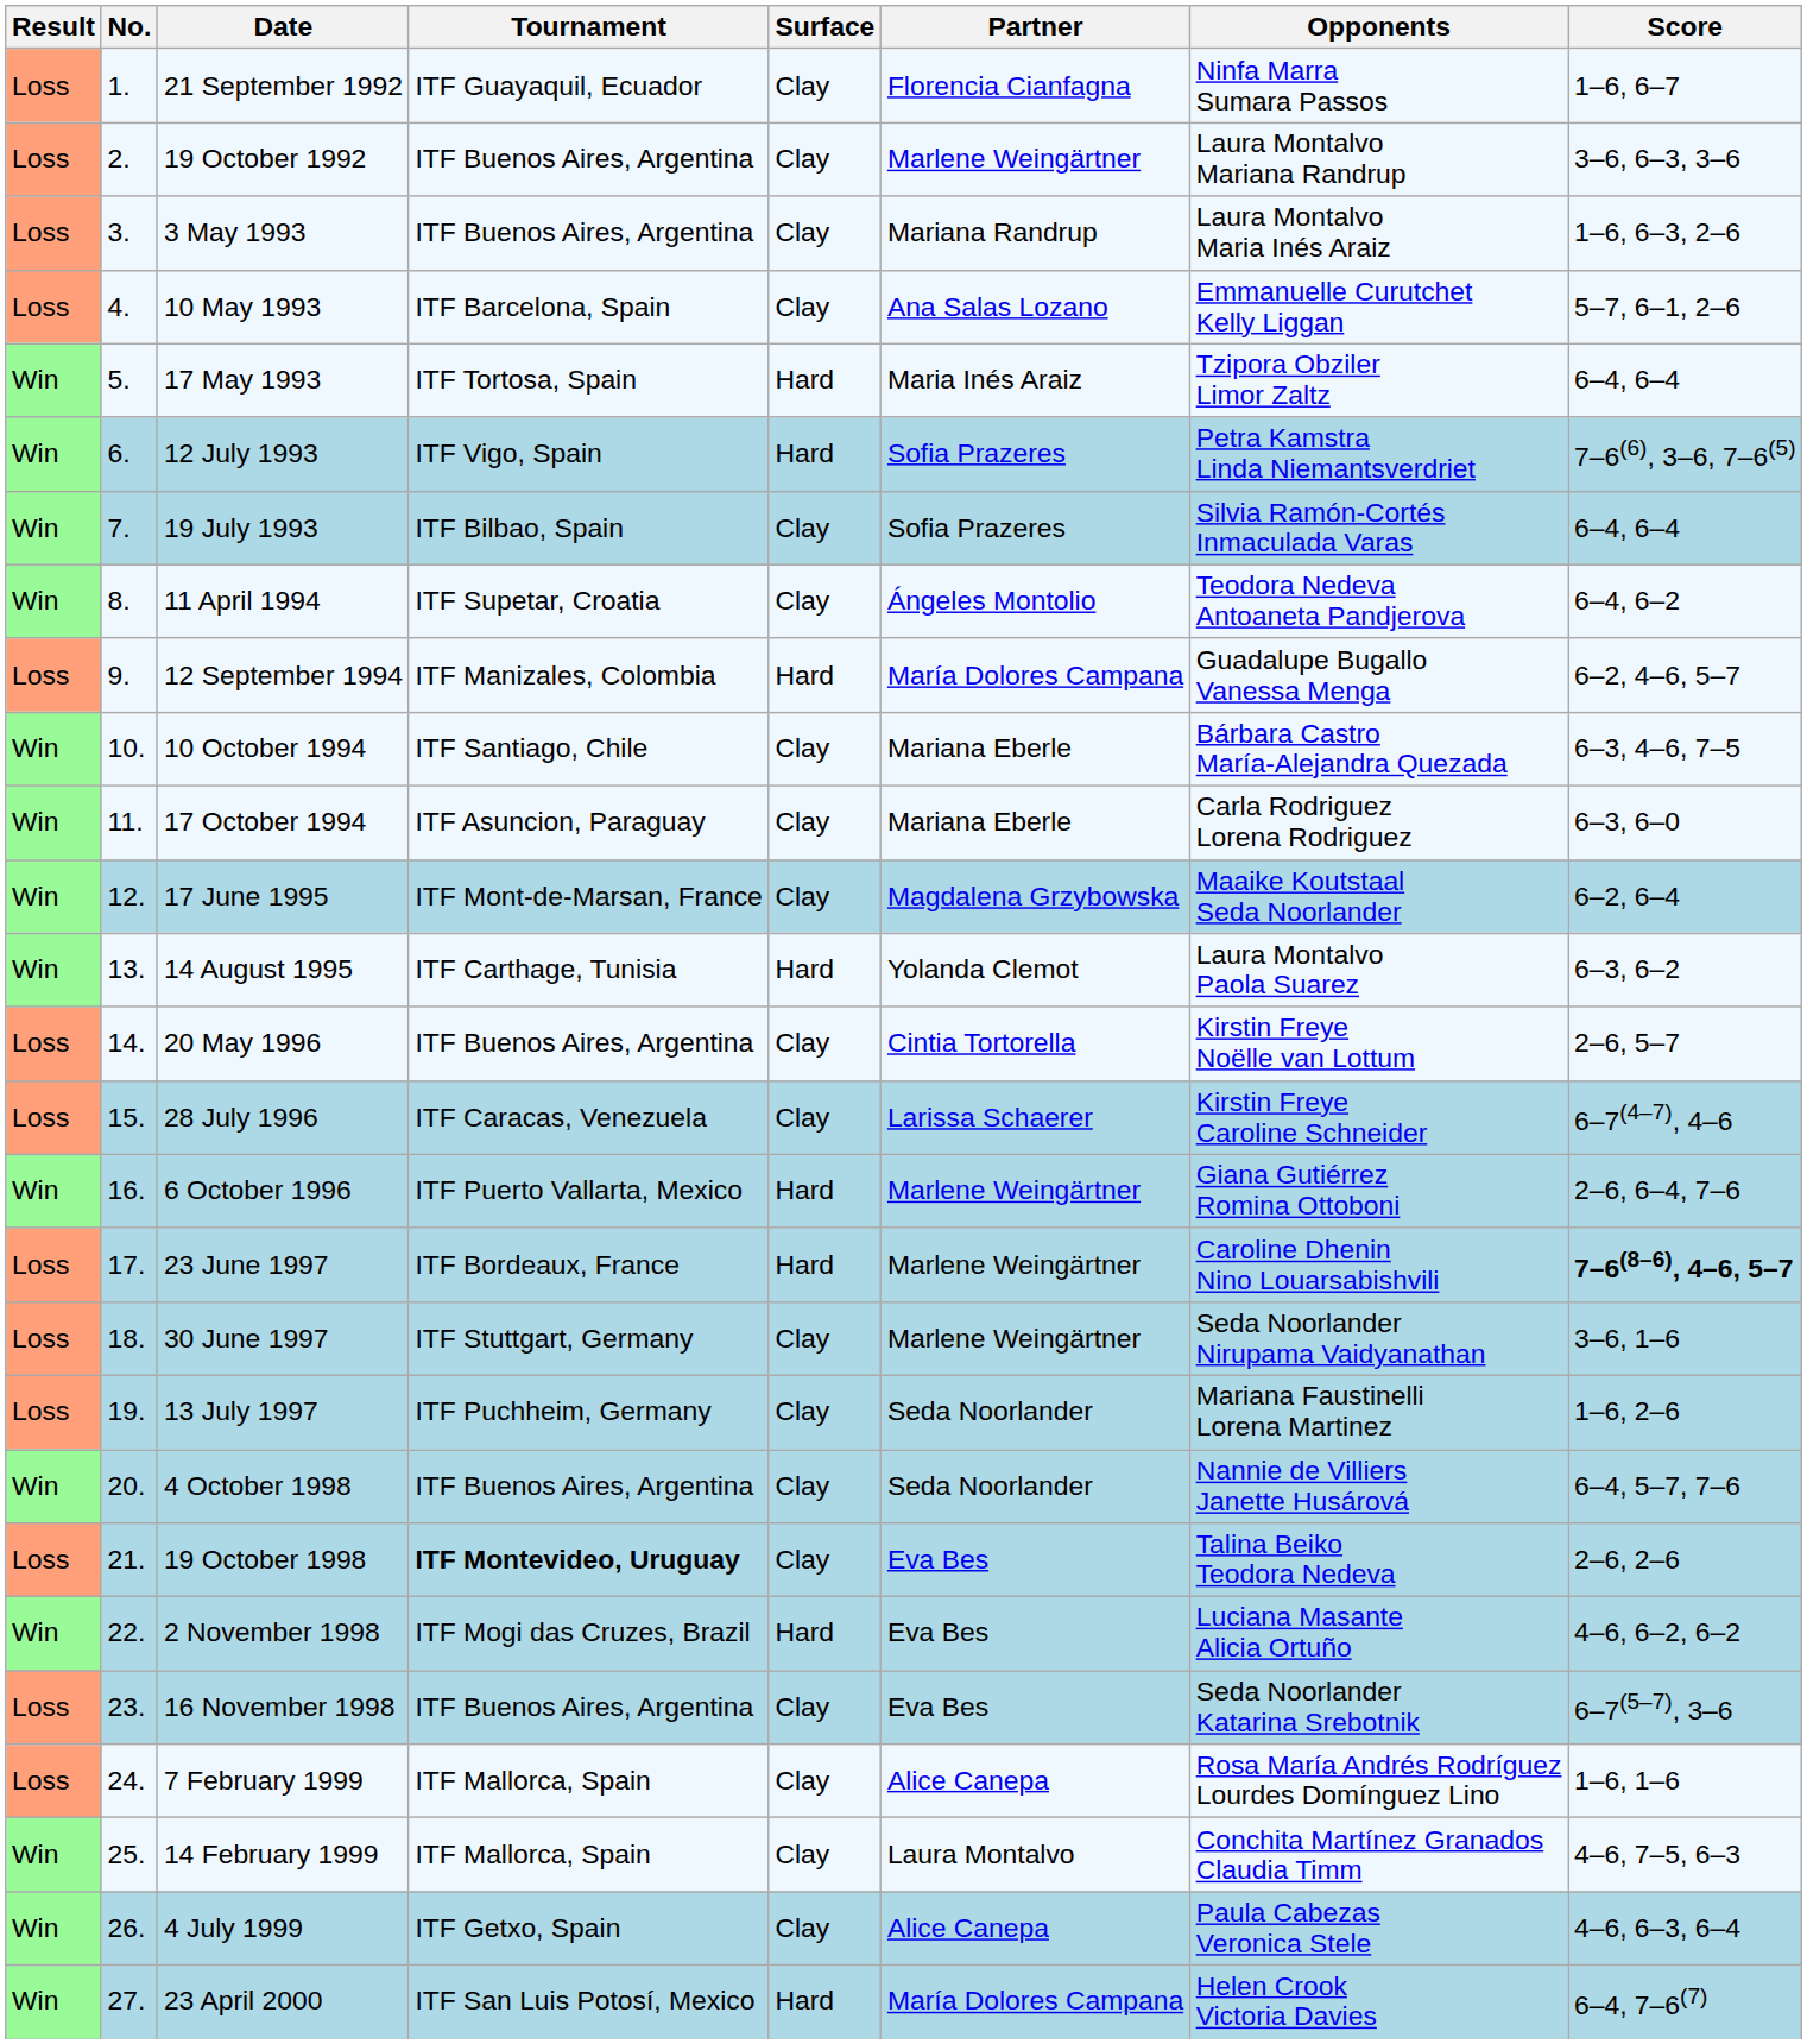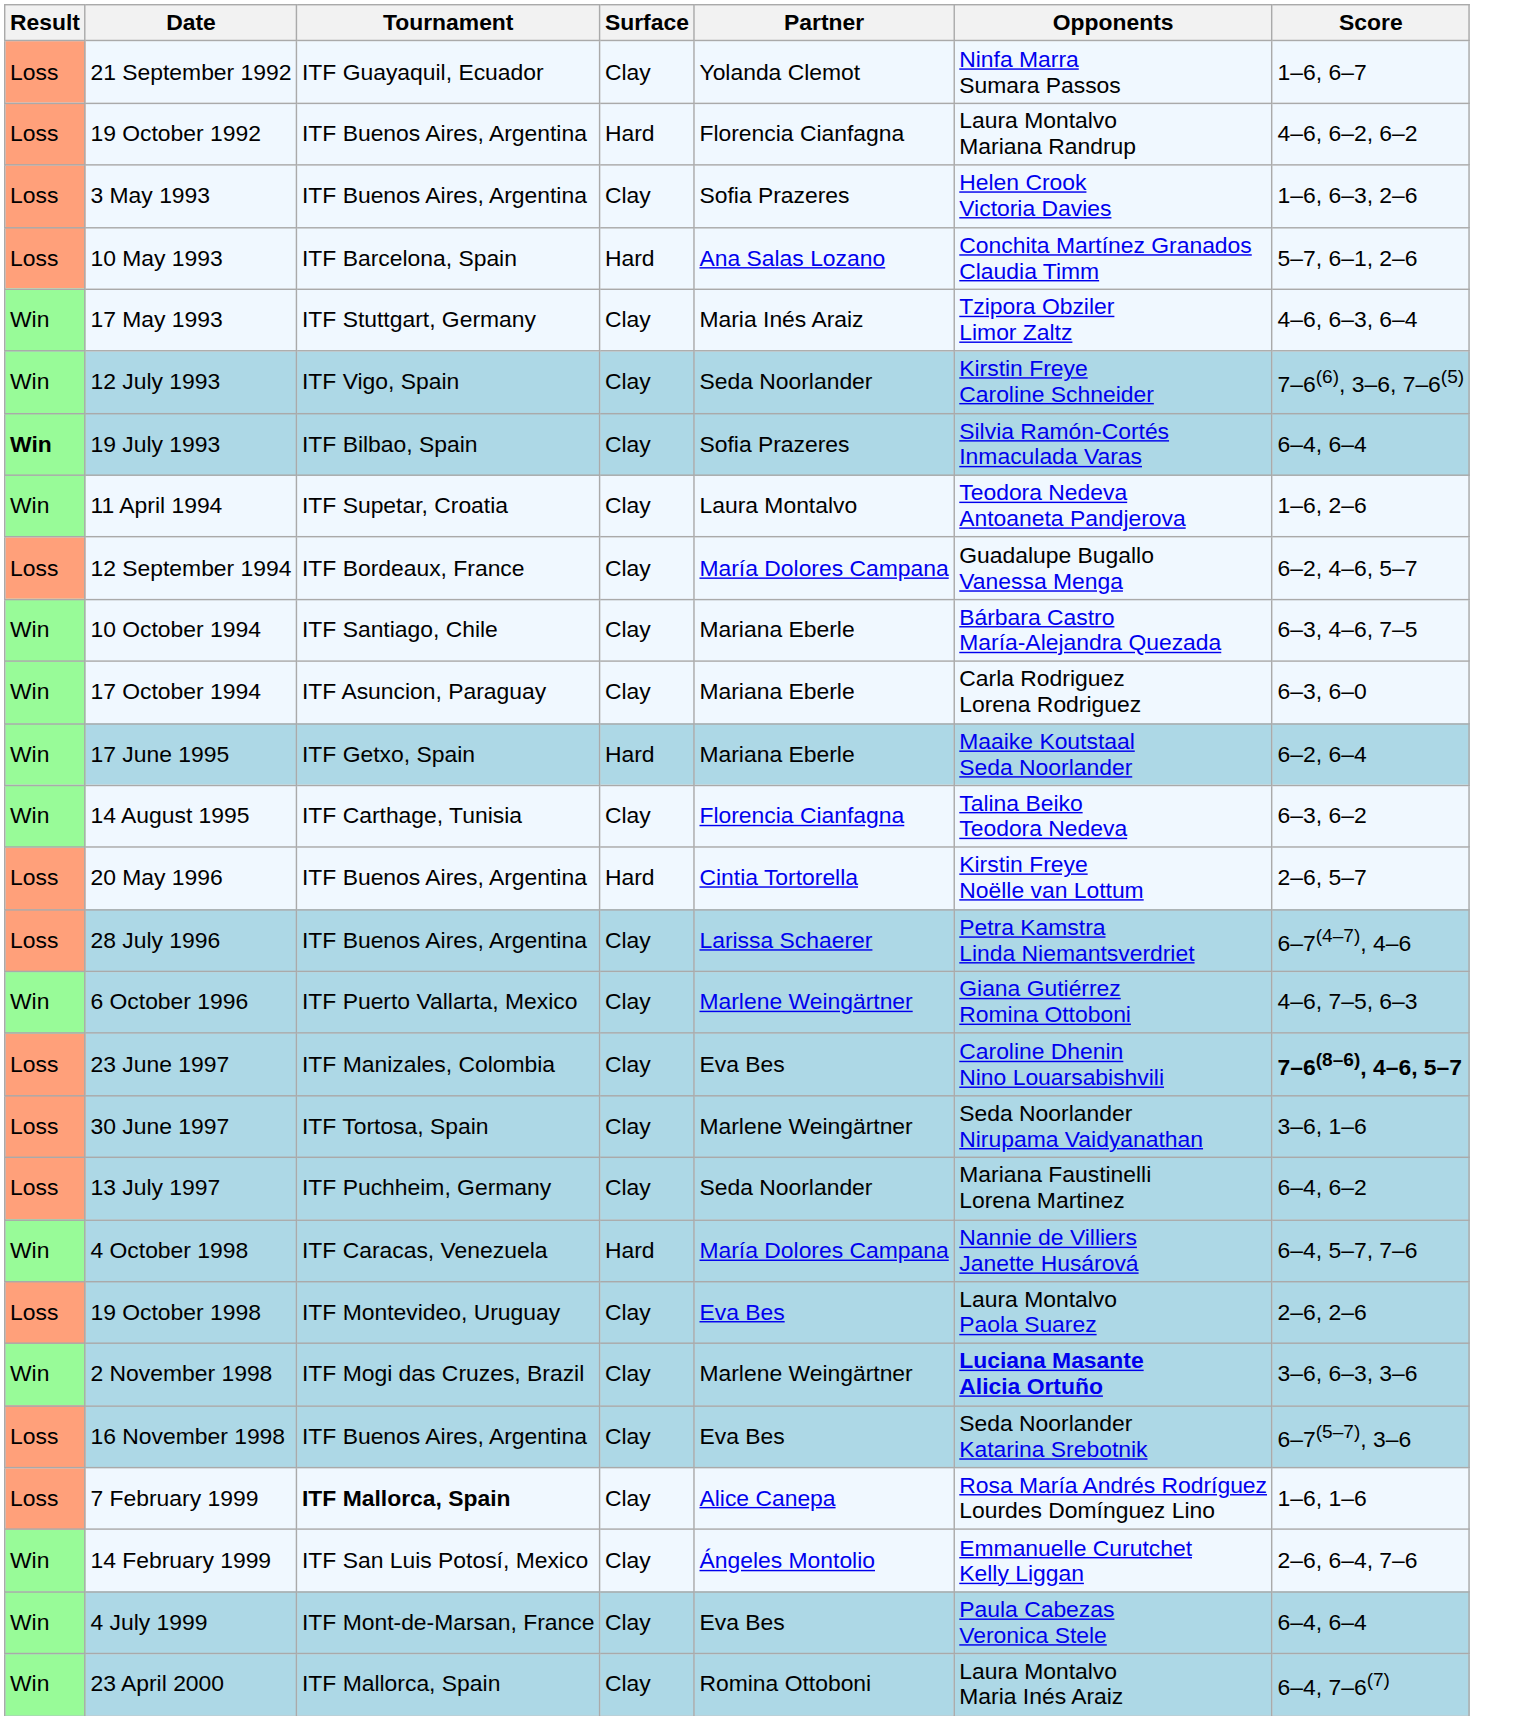 <table class="sortable wikitable">
 <tr>
 <th>Result</th>
-<th>No.</th>
 <th>Date</th>
 <th>Tournament</th>
 <th>Surface</th>
 <th>Partner</th>
 <th>Opponents</th>
 <th class="unsortable">Score</th>
 </tr>
 <tr style="background:#f0f8ff;">
 <td style="background:#ffa07a;">Loss</td>
-<td>1.</td>
 <td>21 September 1992</td>
 <td>ITF Guayaquil, Ecuador</td>
 <td>Clay</td>
-<td> <a href='#'>Florencia Cianfagna</a></td>
+<td> Yolanda Clemot</td>
 <td> <a href='#'>Ninfa Marra</a> <br>  Sumara Passos</td>
 <td>1–6, 6–7</td>
 </tr>
 <tr style="background:#f0f8ff;">
 <td style="background:#ffa07a;">Loss</td>
-<td>2.</td>
 <td>19 October 1992</td>
 <td>ITF Buenos Aires, Argentina</td>
-<td>Clay</td>
-<td> <a href='#'>Marlene Weingärtner</a></td>
+<td>Hard</td>
+<td> Florencia Cianfagna</td>
 <td> Laura Montalvo <br>  Mariana Randrup</td>
-<td>3–6, 6–3, 3–6</td>
+<td>4–6, 6–2, 6–2</td>
 </tr>
 <tr style="background:#f0f8ff;">
 <td style="background:#ffa07a;">Loss</td>
-<td>3.</td>
 <td>3 May 1993</td>
 <td>ITF Buenos Aires, Argentina</td>
 <td>Clay</td>
-<td> Mariana Randrup</td>
-<td> Laura Montalvo <br>  Maria Inés Araiz</td>
+<td> Sofia Prazeres</td>
+<td> <a href='#'>Helen Crook</a> <br>  <a href='#'>Victoria Davies</a></td>
 <td>1–6, 6–3, 2–6</td>
 </tr>
 <tr style="background:#f0f8ff;">
 <td style="background:#ffa07a;">Loss</td>
-<td>4.</td>
 <td>10 May 1993</td>
 <td>ITF Barcelona, Spain</td>
-<td>Clay</td>
+<td>Hard</td>
 <td> <a href='#'>Ana Salas Lozano</a></td>
-<td> <a href='#'>Emmanuelle Curutchet</a> <br>  <a href='#'>Kelly Liggan</a></td>
+<td> <a href='#'>Conchita Martínez Granados</a> <br>  <a href='#'>Claudia Timm</a></td>
 <td>5–7, 6–1, 2–6</td>
 </tr>
 <tr style="background:#f0f8ff;">
 <td style="background:#98fb98;">Win</td>
-<td>5.</td>
 <td>17 May 1993</td>
-<td>ITF Tortosa, Spain</td>
-<td>Hard</td>
+<td>ITF Stuttgart, Germany</td>
+<td>Clay</td>
 <td> Maria Inés Araiz</td>
 <td> <a href='#'>Tzipora Obziler</a> <br>  <a href='#'>Limor Zaltz</a></td>
-<td>6–4, 6–4</td>
+<td>4–6, 6–3, 6–4</td>
 </tr>
 <tr bgcolor="lightblue">
 <td style="background:#98fb98;">Win</td>
-<td>6.</td>
 <td>12 July 1993</td>
 <td>ITF Vigo, Spain</td>
-<td>Hard</td>
-<td> <a href='#'>Sofia Prazeres</a></td>
-<td> <a href='#'>Petra Kamstra</a> <br>  <a href='#'>Linda Niemantsverdriet</a></td>
+<td>Clay</td>
+<td> Seda Noorlander</td>
+<td> <a href='#'>Kirstin Freye</a><br> <a href='#'>Caroline Schneider</a></td>
 <td>7–6<sup>(6)</sup>, 3–6, 7–6<sup>(5)</sup></td>
 </tr>
 <tr bgcolor="lightblue">
-<td style="background:#98fb98;">Win</td>
-<td>7.</td>
+<td style="background:#98fb98;"><strong>Win</strong></td>
 <td>19 July 1993</td>
 <td>ITF Bilbao, Spain</td>
 <td>Clay</td>
 <td> Sofia Prazeres</td>
 <td> <a href='#'>Silvia Ramón-Cortés</a> <br>  <a href='#'>Inmaculada Varas</a></td>
 <td>6–4, 6–4</td>
 </tr>
 <tr style="background:#f0f8ff;">
 <td style="background:#98fb98;">Win</td>
-<td>8.</td>
 <td>11 April 1994</td>
 <td>ITF Supetar, Croatia</td>
 <td>Clay</td>
-<td> <a href='#'>Ángeles Montolio</a></td>
+<td> Laura Montalvo</td>
 <td> <a href='#'>Teodora Nedeva</a> <br>  <a href='#'>Antoaneta Pandjerova</a></td>
-<td>6–4, 6–2</td>
+<td>1–6, 2–6</td>
 </tr>
 <tr style="background:#f0f8ff;">
 <td style="background:#ffa07a;">Loss</td>
-<td>9.</td>
 <td>12 September 1994</td>
-<td>ITF Manizales, Colombia</td>
-<td>Hard</td>
+<td>ITF Bordeaux, France</td>
+<td>Clay</td>
 <td> <a href='#'>María Dolores Campana</a></td>
 <td> Guadalupe Bugallo <br>  <a href='#'>Vanessa Menga</a></td>
 <td>6–2, 4–6, 5–7</td>
 </tr>
 <tr style="background:#f0f8ff;">
 <td style="background:#98fb98;">Win</td>
-<td>10.</td>
 <td>10 October 1994</td>
 <td>ITF Santiago, Chile</td>
 <td>Clay</td>
 <td> Mariana Eberle</td>
 <td> <a href='#'>Bárbara Castro</a> <br>  <a href='#'>María-Alejandra Quezada</a></td>
 <td>6–3, 4–6, 7–5</td>
 </tr>
 <tr style="background:#f0f8ff;">
 <td style="background:#98fb98;">Win</td>
-<td>11.</td>
 <td>17 October 1994</td>
 <td>ITF Asuncion, Paraguay</td>
 <td>Clay</td>
 <td> Mariana Eberle</td>
 <td> Carla Rodriguez <br>  Lorena Rodriguez</td>
 <td>6–3, 6–0</td>
 </tr>
 <tr bgcolor="lightblue">
 <td style="background:#98fb98;">Win</td>
-<td>12.</td>
 <td>17 June 1995</td>
-<td>ITF Mont-de-Marsan, France</td>
-<td>Clay</td>
-<td> <a href='#'>Magdalena Grzybowska</a></td>
+<td>ITF Getxo, Spain</td>
+<td>Hard</td>
+<td> Mariana Eberle</td>
 <td> <a href='#'>Maaike Koutstaal</a> <br>  <a href='#'>Seda Noorlander</a></td>
 <td>6–2, 6–4</td>
 </tr>
 <tr style="background:#f0f8ff;">
 <td style="background:#98fb98;">Win</td>
-<td>13.</td>
 <td>14 August 1995</td>
 <td>ITF Carthage, Tunisia</td>
-<td>Hard</td>
-<td> Yolanda Clemot</td>
-<td> Laura Montalvo <br>  <a href='#'>Paola Suarez</a></td>
+<td>Clay</td>
+<td> <a href='#'>Florencia Cianfagna</a></td>
+<td> <a href='#'>Talina Beiko</a> <br>  <a href='#'>Teodora Nedeva</a></td>
 <td>6–3, 6–2</td>
 </tr>
 <tr style="background:#f0f8ff;">
 <td style="background:#ffa07a;">Loss</td>
-<td>14.</td>
 <td>20 May 1996</td>
 <td>ITF Buenos Aires, Argentina</td>
-<td>Clay</td>
+<td>Hard</td>
 <td> <a href='#'>Cintia Tortorella</a></td>
 <td> <a href='#'>Kirstin Freye</a> <br>  <a href='#'>Noëlle van Lottum</a></td>
 <td>2–6, 5–7</td>
 </tr>
 <tr style="background:lightblue;">
 <td style="background:#ffa07a;">Loss</td>
-<td>15.</td>
 <td>28 July 1996</td>
-<td>ITF Caracas, Venezuela</td>
+<td>ITF Buenos Aires, Argentina</td>
 <td>Clay</td>
 <td> <a href='#'>Larissa Schaerer</a></td>
-<td> <a href='#'>Kirstin Freye</a><br> <a href='#'>Caroline Schneider</a></td>
+<td> <a href='#'>Petra Kamstra</a> <br>  <a href='#'>Linda Niemantsverdriet</a></td>
 <td>6–7<sup>(4–7)</sup>, 4–6</td>
 </tr>
 <tr style="background:lightblue;">
 <td style="background:#98fb98;">Win</td>
-<td>16.</td>
 <td>6 October 1996</td>
 <td>ITF Puerto Vallarta, Mexico</td>
-<td>Hard</td>
+<td>Clay</td>
 <td> <a href='#'>Marlene Weingärtner</a></td>
 <td> <a href='#'>Giana Gutiérrez</a> <br>  <a href='#'>Romina Ottoboni</a></td>
-<td>2–6, 6–4, 7–6</td>
+<td>4–6, 7–5, 6–3</td>
 </tr>
 <tr style="background:lightblue;">
 <td style="background:#ffa07a;">Loss</td>
-<td>17.</td>
 <td>23 June 1997</td>
-<td>ITF Bordeaux, France</td>
-<td>Hard</td>
-<td> Marlene Weingärtner</td>
+<td>ITF Manizales, Colombia</td>
+<td>Clay</td>
+<td> Eva Bes</td>
 <td> <a href='#'>Caroline Dhenin</a> <br>  <a href='#'>Nino Louarsabishvili</a></td>
 <td><strong>7–6<sup>(8–6)</sup>, 4–6, 5–7</strong></td>
 </tr>
 <tr bgcolor="lightblue">
 <td style="background:#ffa07a;">Loss</td>
-<td>18.</td>
 <td>30 June 1997</td>
-<td>ITF Stuttgart, Germany</td>
+<td>ITF Tortosa, Spain</td>
 <td>Clay</td>
 <td> Marlene Weingärtner</td>
 <td> Seda Noorlander <br>  <a href='#'>Nirupama Vaidyanathan</a></td>
 <td>3–6, 1–6</td>
 </tr>
 <tr style="background:lightblue;">
 <td style="background:#ffa07a;">Loss</td>
-<td>19.</td>
 <td>13 July 1997</td>
 <td>ITF Puchheim, Germany</td>
 <td>Clay</td>
 <td> Seda Noorlander</td>
 <td> Mariana Faustinelli <br>  Lorena Martinez</td>
-<td>1–6, 2–6</td>
+<td>6–4, 6–2</td>
 </tr>
 <tr bgcolor=lightblue>
 <td style="background:#98fb98;">Win</td>
-<td>20.</td>
 <td>4 October 1998</td>
-<td>ITF Buenos Aires, Argentina</td>
-<td>Clay</td>
-<td> Seda Noorlander</td>
+<td>ITF Caracas, Venezuela</td>
+<td>Hard</td>
+<td> <a href='#'>María Dolores Campana</a></td>
 <td> <a href='#'>Nannie de Villiers</a> <br>  <a href='#'>Janette Husárová</a></td>
 <td>6–4, 5–7, 7–6</td>
 </tr>
 <tr style="background:lightblue;">
 <td style="background:#ffa07a;">Loss</td>
-<td>21.</td>
 <td>19 October 1998</td>
-<td><strong>ITF Montevideo, Uruguay</strong></td>
+<td>ITF Montevideo, Uruguay</td>
 <td>Clay</td>
 <td> <a href='#'>Eva Bes</a></td>
-<td> <a href='#'>Talina Beiko</a> <br>  <a href='#'>Teodora Nedeva</a></td>
+<td> Laura Montalvo <br>  <a href='#'>Paola Suarez</a></td>
 <td>2–6, 2–6</td>
 </tr>
 <tr style="background:lightblue;">
 <td style="background:#98fb98;">Win</td>
-<td>22.</td>
 <td>2 November 1998</td>
 <td>ITF Mogi das Cruzes, Brazil</td>
-<td>Hard</td>
-<td> Eva Bes</td>
-<td> <a href='#'>Luciana Masante</a> <br>  <a href='#'>Alicia Ortuño</a></td>
-<td>4–6, 6–2, 6–2</td>
+<td>Clay</td>
+<td> Marlene Weingärtner</td>
+<td><strong> <a href='#'>Luciana Masante</a> <br>  <a href='#'>Alicia Ortuño</a></strong></td>
+<td>3–6, 6–3, 3–6</td>
 </tr>
 <tr style="background:lightblue;">
 <td style="background:#ffa07a;">Loss</td>
-<td>23.</td>
 <td>16 November 1998</td>
 <td>ITF Buenos Aires, Argentina</td>
 <td>Clay</td>
 <td> Eva Bes</td>
 <td> Seda Noorlander <br>  <a href='#'>Katarina Srebotnik</a></td>
 <td>6–7<sup>(5–7)</sup>, 3–6</td>
 </tr>
 <tr style="background:#f0f8ff;">
 <td style="background:#ffa07a;">Loss</td>
-<td>24.</td>
 <td>7 February 1999</td>
-<td>ITF Mallorca, Spain</td>
+<td><strong>ITF Mallorca, Spain</strong></td>
 <td>Clay</td>
 <td> <a href='#'>Alice Canepa</a></td>
 <td> <a href='#'>Rosa María Andrés Rodríguez</a> <br>  Lourdes Domínguez Lino</td>
 <td>1–6, 1–6</td>
 </tr>
 <tr style="background:#f0f8ff;">
 <td style="background:#98fb98;">Win</td>
-<td>25.</td>
 <td>14 February 1999</td>
-<td>ITF Mallorca, Spain</td>
+<td>ITF San Luis Potosí, Mexico</td>
 <td>Clay</td>
-<td> Laura Montalvo</td>
-<td> <a href='#'>Conchita Martínez Granados</a> <br>  <a href='#'>Claudia Timm</a></td>
-<td>4–6, 7–5, 6–3</td>
+<td> <a href='#'>Ángeles Montolio</a></td>
+<td> <a href='#'>Emmanuelle Curutchet</a> <br>  <a href='#'>Kelly Liggan</a></td>
+<td>2–6, 6–4, 7–6</td>
 </tr>
 <tr style="background:lightblue;">
 <td style="background:#98fb98;">Win</td>
-<td>26.</td>
 <td>4 July 1999</td>
-<td>ITF Getxo, Spain</td>
+<td>ITF Mont-de-Marsan, France</td>
 <td>Clay</td>
-<td> <a href='#'>Alice Canepa</a></td>
+<td> Eva Bes</td>
 <td> <a href='#'>Paula Cabezas</a> <br>  <a href='#'>Veronica Stele</a></td>
-<td>4–6, 6–3, 6–4</td>
+<td>6–4, 6–4</td>
 </tr>
 <tr style="background:lightblue;">
 <td style="background:#98fb98;">Win</td>
-<td>27.</td>
 <td>23 April 2000</td>
-<td>ITF San Luis Potosí, Mexico</td>
-<td>Hard</td>
-<td> <a href='#'>María Dolores Campana</a></td>
-<td> <a href='#'>Helen Crook</a> <br>  <a href='#'>Victoria Davies</a></td>
+<td>ITF Mallorca, Spain</td>
+<td>Clay</td>
+<td> Romina Ottoboni</td>
+<td> Laura Montalvo <br>  Maria Inés Araiz</td>
 <td>6–4, 7–6<sup>(7)</sup></td>
 </tr>
 </table>
